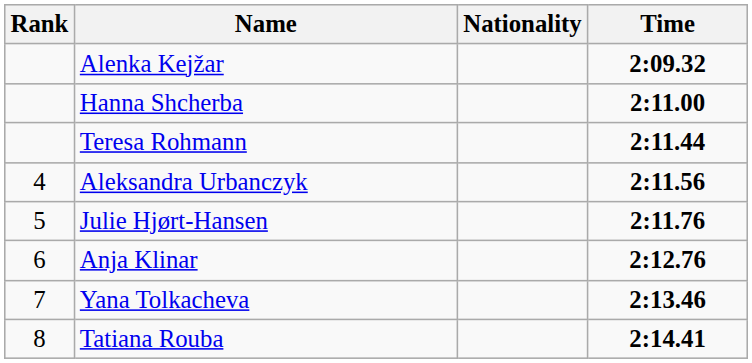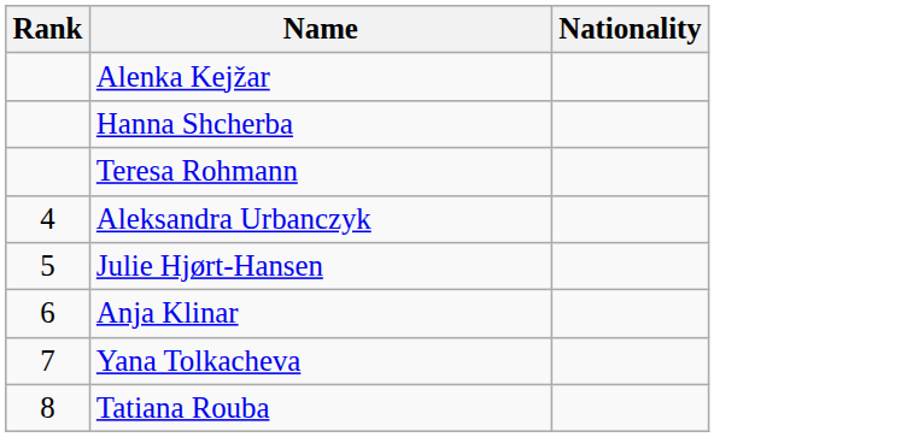 <table class="wikitable">
 <tr>
 <th>Rank</th>
 <th style="width: 15em">Name</th>
 <th>Nationality</th>
-<th style="width: 6em">Time</th>
 </tr>
 <tr>
 <td align="center"></td>
 <td><a href='#'>Alenka Kejžar</a></td>
 <td></td>
-<td align="center"><strong>2:09.32</strong></td>
 </tr>
 <tr>
 <td align="center"></td>
 <td><a href='#'>Hanna Shcherba</a></td>
 <td></td>
-<td align="center"><strong>2:11.00</strong></td>
 </tr>
 <tr>
 <td align="center"></td>
 <td><a href='#'>Teresa Rohmann</a></td>
 <td></td>
-<td align="center"><strong>2:11.44</strong></td>
 </tr>
 <tr>
 <td align="center">4</td>
 <td><a href='#'>Aleksandra Urbanczyk</a></td>
 <td></td>
-<td align="center"><strong>2:11.56</strong></td>
 </tr>
 <tr>
 <td align="center">5</td>
 <td><a href='#'>Julie Hjørt-Hansen</a></td>
 <td></td>
-<td align="center"><strong>2:11.76</strong></td>
 </tr>
 <tr>
 <td align="center">6</td>
 <td><a href='#'>Anja Klinar</a></td>
 <td></td>
-<td align="center"><strong>2:12.76</strong></td>
 </tr>
 <tr>
 <td align="center">7</td>
 <td><a href='#'>Yana Tolkacheva</a></td>
 <td></td>
-<td align="center"><strong>2:13.46</strong></td>
 </tr>
 <tr>
 <td align="center">8</td>
 <td><a href='#'>Tatiana Rouba</a></td>
 <td></td>
-<td align="center"><strong>2:14.41</strong></td>
 </tr>
 </table>
